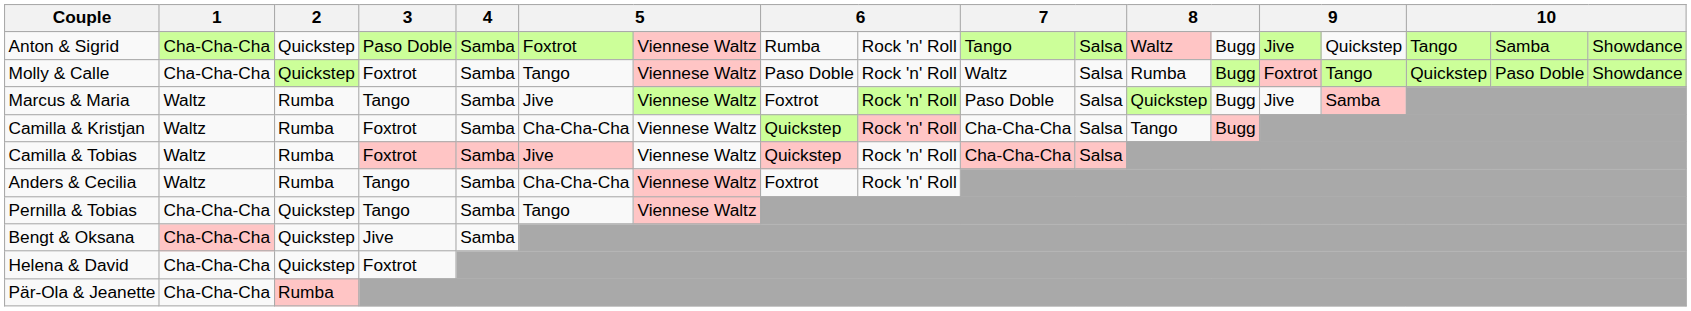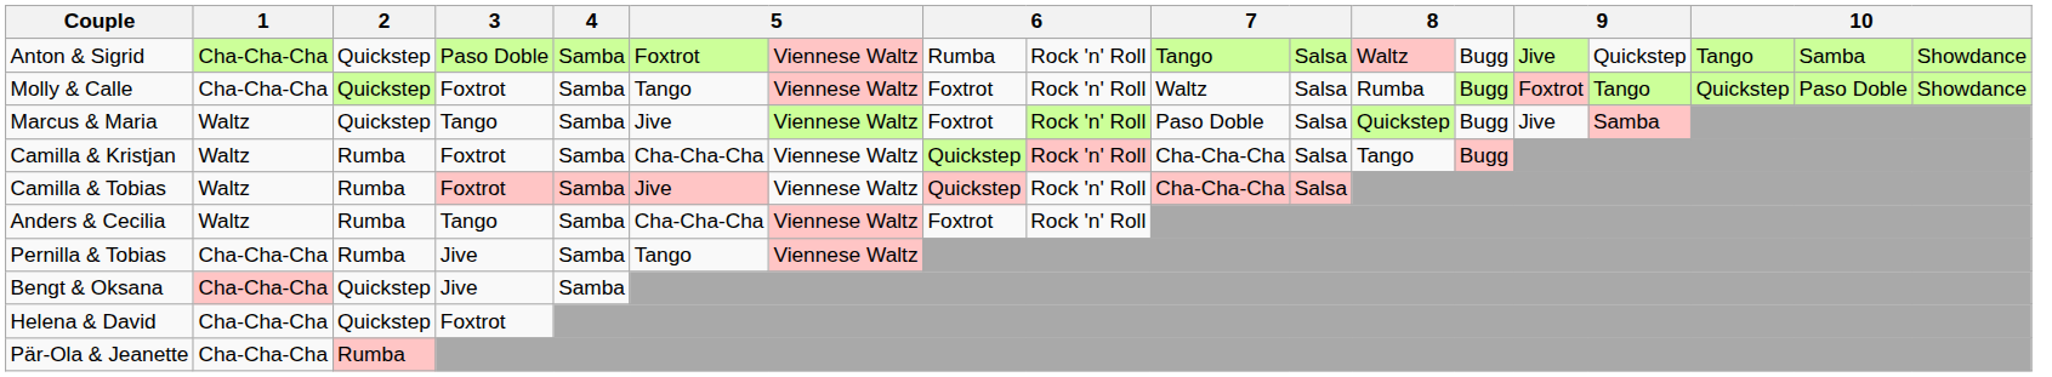 <table class="wikitable" align="center">
 <tr>
 <th>Couple</th>
 <th>1</th>
 <th>2</th>
 <th>3</th>
 <th>4</th>
 <th colspan=2>5</th>
 <th colspan=2>6</th>
 <th colspan=2>7</th>
 <th colspan=2>8</th>
 <th colspan=2>9</th>
 <th colspan=3>10</th>
 </tr>
 <tr>
 <td>Anton & Sigrid</td>
 <td bgcolor="#ccff99">Cha-Cha-Cha</td>
 <td>Quickstep</td>
 <td bgcolor="#ccff99">Paso Doble</td>
 <td bgcolor="#ccff99">Samba</td>
 <td bgcolor="#ccff99">Foxtrot</td>
 <td bgcolor="#ffc5c5">Viennese Waltz</td>
 <td>Rumba</td>
 <td>Rock 'n' Roll</td>
 <td bgcolor="#ccff99">Tango</td>
 <td bgcolor="#ccff99">Salsa</td>
 <td bgcolor="#ffc5c5">Waltz</td>
 <td>Bugg</td>
 <td bgcolor="#ccff99">Jive</td>
 <td>Quickstep</td>
 <td bgcolor="#ccff99">Tango</td>
 <td bgcolor="#ccff99">Samba</td>
 <td bgcolor="#ccff99">Showdance</td>
 </tr>
 <tr>
 <td>Molly & Calle</td>
 <td>Cha-Cha-Cha</td>
 <td bgcolor="#ccff99">Quickstep</td>
 <td>Foxtrot</td>
 <td>Samba</td>
 <td>Tango</td>
 <td bgcolor="#ffc5c5">Viennese Waltz</td>
-<td>Paso Doble</td>
+<td>Foxtrot</td>
 <td>Rock 'n' Roll</td>
 <td>Waltz</td>
 <td>Salsa</td>
 <td>Rumba</td>
 <td bgcolor="#ccff99">Bugg</td>
 <td bgcolor="#ffc5c5">Foxtrot</td>
 <td bgcolor="#ccff99">Tango</td>
 <td bgcolor="#ccff99">Quickstep</td>
 <td bgcolor="#ccff99">Paso Doble</td>
 <td bgcolor="#ccff99">Showdance</td>
 </tr>
 <tr>
 <td>Marcus & Maria</td>
 <td>Waltz</td>
-<td>Rumba</td>
+<td>Quickstep</td>
 <td>Tango</td>
 <td>Samba</td>
 <td>Jive</td>
 <td bgcolor="#ccff99">Viennese Waltz</td>
 <td>Foxtrot</td>
 <td bgcolor="#ccff99">Rock 'n' Roll</td>
 <td>Paso Doble</td>
 <td>Salsa</td>
 <td bgcolor="#ccff99">Quickstep</td>
 <td>Bugg</td>
 <td>Jive</td>
 <td bgcolor="#ffc5c5">Samba</td>
 <td bgcolor="darkgray" colspan="20"></td>
 </tr>
 <tr>
 <td>Camilla & Kristjan</td>
 <td>Waltz</td>
 <td>Rumba</td>
 <td>Foxtrot</td>
 <td>Samba</td>
 <td>Cha-Cha-Cha</td>
 <td>Viennese Waltz</td>
 <td bgcolor="#ccff99">Quickstep</td>
 <td bgcolor="#ffc5c5">Rock 'n' Roll</td>
 <td>Cha-Cha-Cha</td>
 <td>Salsa</td>
 <td>Tango</td>
 <td bgcolor="#ffc5c5">Bugg</td>
 <td bgcolor="darkgray" colspan="20"></td>
 </tr>
 <tr>
 <td>Camilla & Tobias</td>
 <td>Waltz</td>
 <td>Rumba</td>
 <td bgcolor="#ffc5c5">Foxtrot</td>
 <td bgcolor="#ffc5c5">Samba</td>
 <td bgcolor="#ffc5c5">Jive</td>
 <td>Viennese Waltz</td>
 <td bgcolor="#ffc5c5">Quickstep</td>
 <td>Rock 'n' Roll</td>
 <td bgcolor="#ffc5c5">Cha-Cha-Cha</td>
 <td bgcolor="#ffc5c5">Salsa</td>
 <td bgcolor="darkgray" colspan="20"></td>
 </tr>
 <tr>
 <td>Anders & Cecilia</td>
 <td>Waltz</td>
 <td>Rumba</td>
 <td>Tango</td>
 <td>Samba</td>
 <td>Cha-Cha-Cha</td>
 <td bgcolor="#ffc5c5">Viennese Waltz</td>
 <td>Foxtrot</td>
 <td>Rock 'n' Roll</td>
 <td bgcolor="darkgray" colspan="20"></td>
 </tr>
 <tr>
 <td>Pernilla & Tobias</td>
 <td>Cha-Cha-Cha</td>
-<td>Quickstep</td>
-<td>Tango</td>
+<td>Rumba</td>
+<td>Jive</td>
 <td>Samba</td>
 <td>Tango</td>
 <td bgcolor="#ffc5c5">Viennese Waltz</td>
 <td bgcolor="darkgray" colspan="20"></td>
 </tr>
 <tr>
 <td>Bengt & Oksana</td>
 <td bgcolor="#ffc5c5">Cha-Cha-Cha</td>
 <td>Quickstep</td>
 <td>Jive</td>
 <td>Samba</td>
 <td bgcolor="darkgray" colspan="20"></td>
 </tr>
 <tr>
 <td>Helena & David</td>
 <td>Cha-Cha-Cha</td>
 <td>Quickstep</td>
 <td>Foxtrot</td>
 <td bgcolor="darkgray" colspan="20"></td>
 </tr>
 <tr>
 <td>Pär-Ola & Jeanette</td>
 <td>Cha-Cha-Cha</td>
 <td bgcolor="#ffc5c5">Rumba</td>
 <td bgcolor="darkgray" colspan="20"></td>
 </tr>
 </table>
